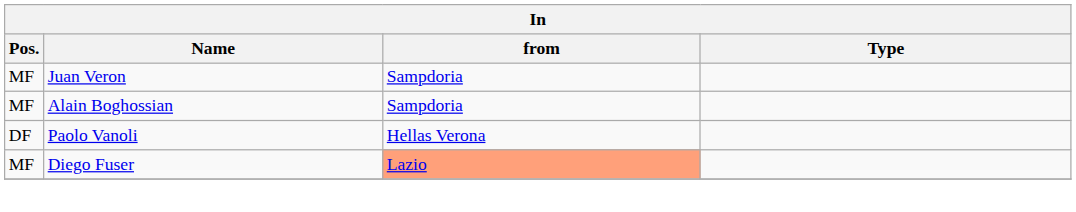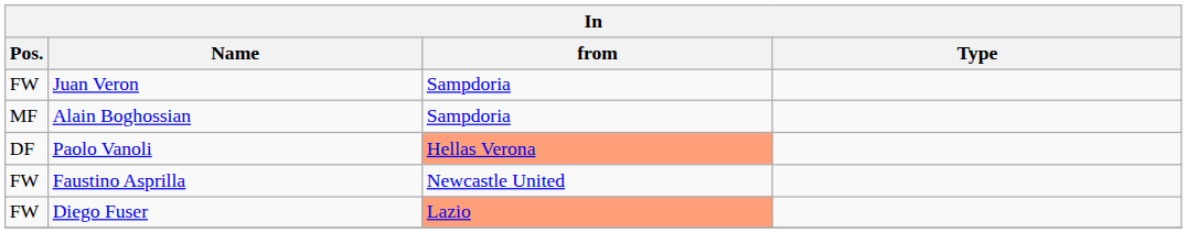 <table class="wikitable" style="font-size:90%; width:99%">
 <tr>
 <th colspan="4">In</th>
 </tr>
 <tr>
 <th width=3%>Pos.</th>
 <th width=32%>Name</th>
 <th width=30%>from</th>
 <th width=35%>Type</th>
 </tr>
 <tr>
-<td>MF</td>
+<td>FW</td>
 <td><a href='#'>Juan Veron</a></td>
 <td><a href='#'>Sampdoria</a></td>
 <td></td>
 </tr>
 <tr>
 <td>MF</td>
 <td><a href='#'>Alain Boghossian</a></td>
 <td><a href='#'>Sampdoria</a></td>
 <td></td>
 </tr>
 <tr>
 <td>DF</td>
 <td><a href='#'>Paolo Vanoli</a></td>
-<td><a href='#'>Hellas Verona</a></td>
+<td style="background: lightsalmon;"><a href='#'>Hellas Verona</a></td>
 <td></td>
 </tr>
 <tr>
-<td>MF</td>
+<td>FW</td>
+<td><a href='#'>Faustino Asprilla</a></td>
+<td><a href='#'>Newcastle United</a></td>
+<td></td>
+</tr>
+<tr>
+<td>FW</td>
 <td><a href='#'>Diego Fuser</a></td>
 <td style="background: lightsalmon;"><a href='#'>Lazio</a></td>
 <td></td>
 </tr>
 <tr>
 </tr>
 </table>
